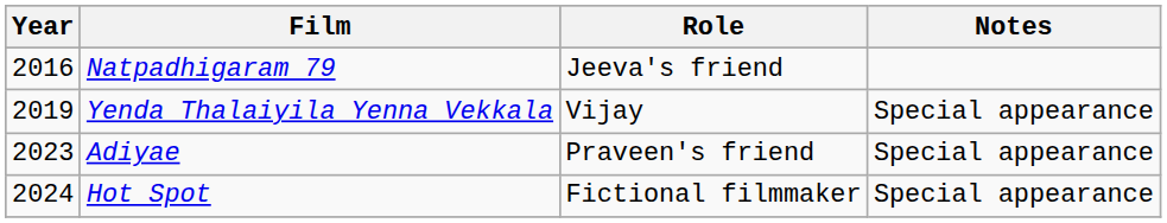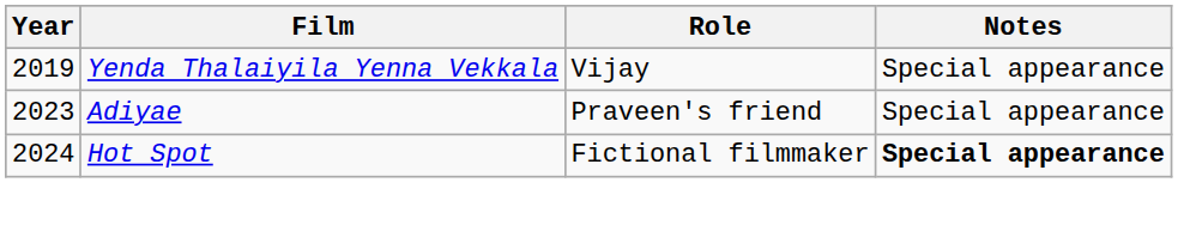 <table class="wikitable sortable">
 <tr>
 <th>Year</th>
 <th>Film</th>
 <th>Role</th>
 <th>Notes</th>
-</tr>
-<tr>
-<td>2016</td>
-<td><em><a href='#'>Natpadhigaram 79</a></em></td>
-<td>Jeeva's friend</td>
-<td></td>
 </tr>
 <tr>
 <td>2019</td>
 <td><em><a href='#'>Yenda Thalaiyila Yenna Vekkala</a></em></td>
 <td>Vijay</td>
 <td>Special appearance</td>
 </tr>
 <tr>
 <td>2023</td>
 <td><em><a href='#'>Adiyae</a></em></td>
 <td>Praveen's friend</td>
 <td>Special appearance</td>
 </tr>
 <tr>
 <td>2024</td>
 <td><em><a href='#'>Hot Spot</a></em></td>
 <td>Fictional filmmaker</td>
-<td>Special appearance</td>
+<td><strong>Special appearance</strong></td>
 </tr>
 </table>
